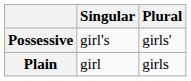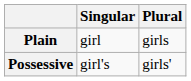 <table class="wikitable">
 <tr>
 <th></th>
 <th>Singular</th>
 <th>Plural</th>
 </tr>
 <tr>
+<th>Plain</th>
+<td>girl</td>
+<td>girls</td>
+</tr>
+<tr>
 <th>Possessive</th>
 <td>girl's</td>
 <td>girls'</td>
 </tr>
-<tr>
-<th>Plain</th>
-<td>girl</td>
-<td>girls</td>
-</tr>
 </table>
